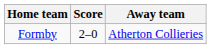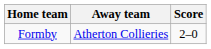 <table class="wikitable" style="text-align: center">
 <tr>
 <th>Home team</th>
+<th>Away team</th>
 <th>Score</th>
-<th>Away team</th>
 </tr>
 <tr>
 <td><a href='#'>Formby</a></td>
+<td><a href='#'>Atherton Collieries</a></td>
 <td>2–0</td>
-<td><a href='#'>Atherton Collieries</a></td>
 </tr>
 </table>
